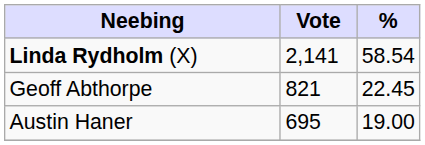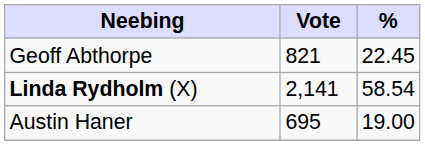 <table class="wikitable">
 <tr>
 <th style="background:#ddf; width:200px;">Neebing </th>
 <th style="background:#ddf; width:50px;">Vote</th>
 <th style="background:#ddf; width:30px;">%</th>
 </tr>
 <tr>
+<td>Geoff Abthorpe</td>
+<td>821</td>
+<td>22.45</td>
+</tr>
+<tr>
 <td><strong>Linda Rydholm</strong> (X)</td>
 <td>2,141</td>
 <td>58.54</td>
-</tr>
-<tr>
-<td>Geoff Abthorpe</td>
-<td>821</td>
-<td>22.45</td>
 </tr>
 <tr>
 <td>Austin Haner</td>
 <td>695</td>
 <td>19.00</td>
 </tr>
 <tr>
 </tr>
 </table>
